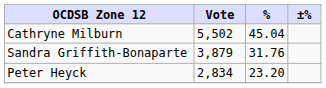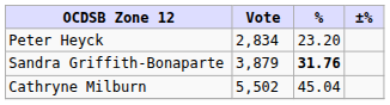 <table class="wikitable">
 <tr>
 <th style="background:#DDDDFF" width="200px">OCDSB Zone 12</th>
 <th style="background:#DDDDFF" width="50px">Vote</th>
 <th style="background:#DDDDFF" width="30px">%</th>
 <th style="background:#DDDDFF" width="30px">±%</th>
 </tr>
 <tr>
+<td>Peter Heyck</td>
+<td>2,834</td>
+<td>23.20</td>
+<td></td>
+</tr>
+<tr>
+<td>Sandra Griffith-Bonaparte</td>
+<td>3,879</td>
+<td><strong>31.76</strong></td>
+<td></td>
+</tr>
+<tr>
 <td>Cathryne Milburn</td>
 <td>5,502</td>
 <td>45.04</td>
 <td></td>
 </tr>
 <tr>
-<td>Sandra Griffith-Bonaparte</td>
-<td>3,879</td>
-<td>31.76</td>
-<td></td>
-</tr>
-<tr>
-<td>Peter Heyck</td>
-<td>2,834</td>
-<td>23.20</td>
-<td></td>
-</tr>
-<tr>
 </tr>
 </table>
